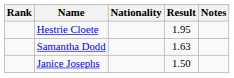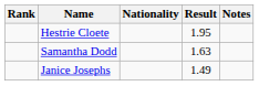 <table class="wikitable sortable" style="text-align:center">
 <tr>
 <th>Rank</th>
 <th>Name</th>
 <th>Nationality</th>
 <th>Result</th>
 <th>Notes</th>
 </tr>
 <tr>
 <td></td>
 <td align=left><a href='#'>Hestrie Cloete</a></td>
 <td align=left></td>
 <td>1.95</td>
 <td></td>
 </tr>
 <tr>
 <td></td>
 <td align=left><a href='#'>Samantha Dodd</a></td>
 <td align=left></td>
 <td>1.63</td>
 <td></td>
 </tr>
 <tr>
 <td></td>
 <td align=left><a href='#'>Janice Josephs</a></td>
 <td align=left></td>
-<td>1.50</td>
+<td>1.49</td>
 <td></td>
 </tr>
 </table>
